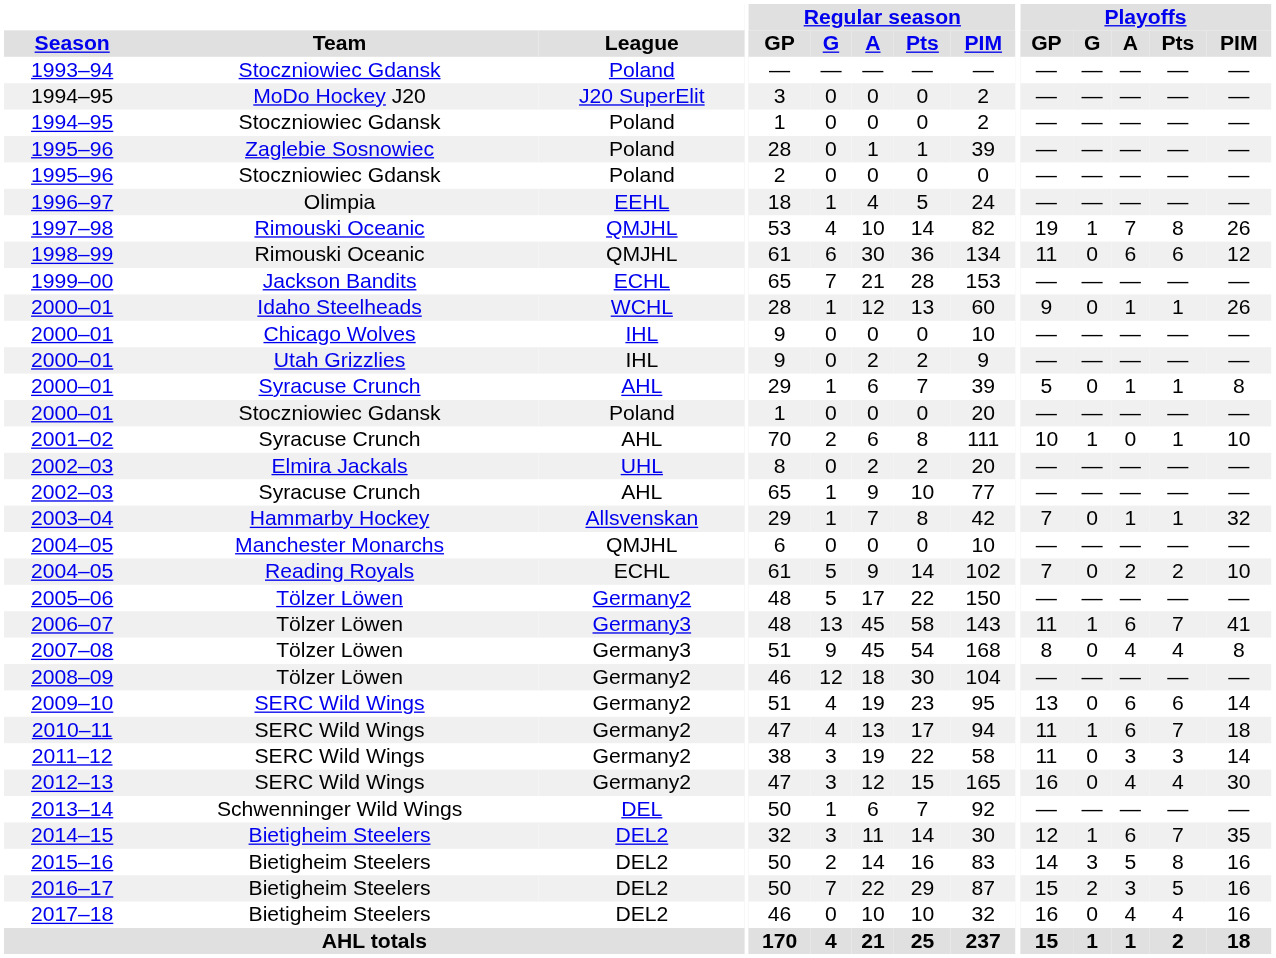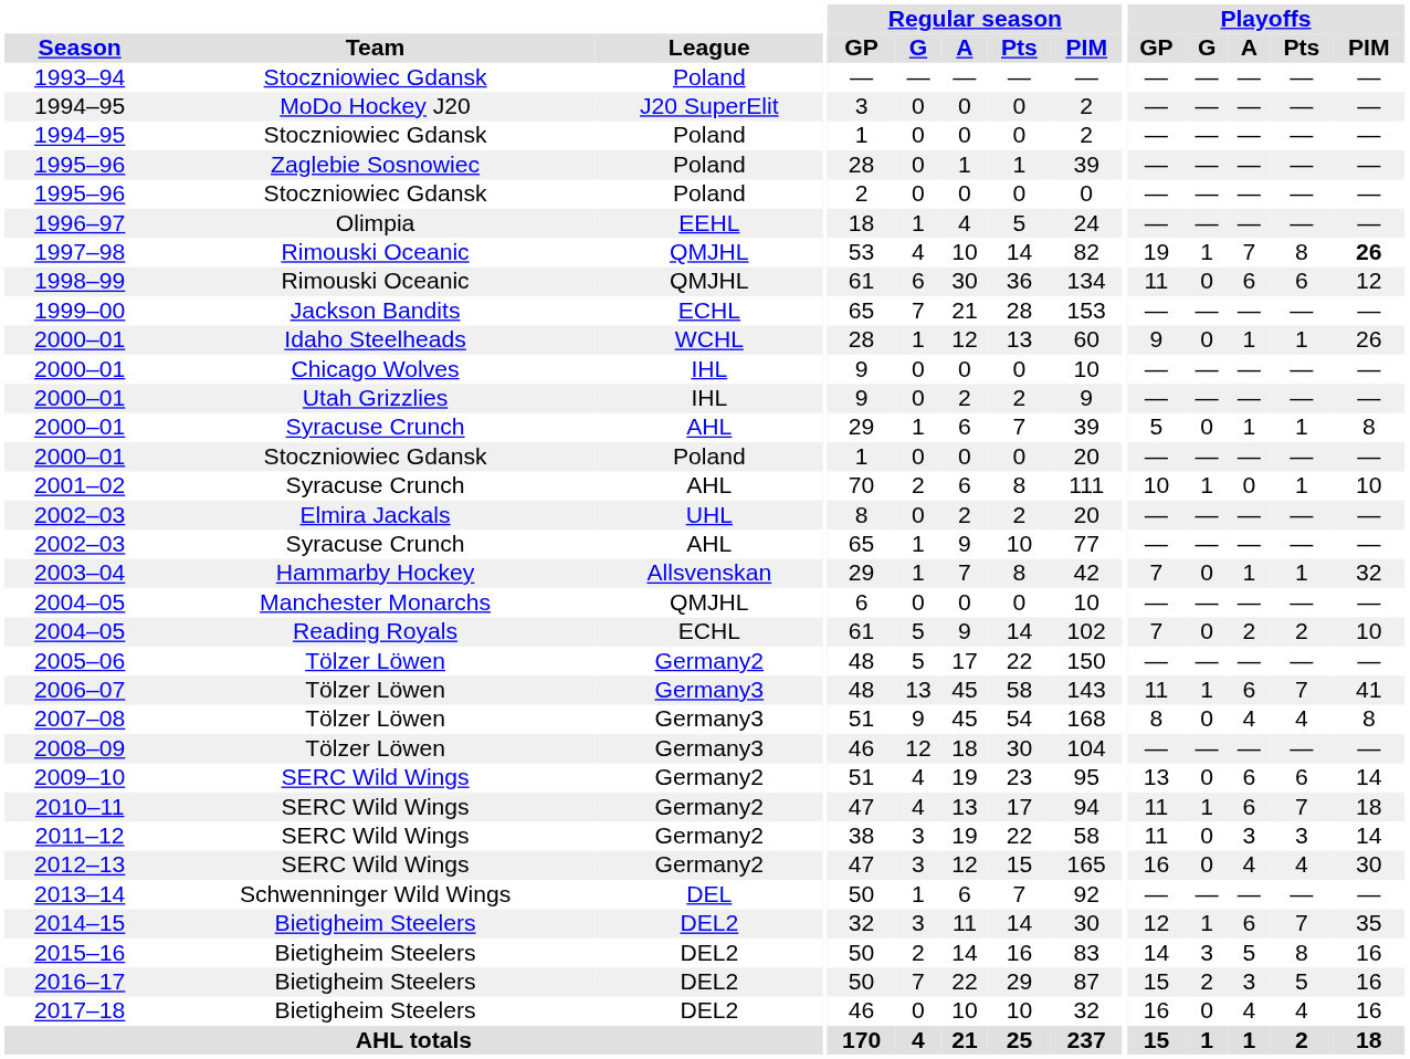 <table border="0" cellpadding="1" cellspacing="0" style="text-align:center; width:60em">
 <tr bgcolor="#e0e0e0">
 <th colspan="3" bgcolor="#ffffff"></th>
 <th rowspan="99" bgcolor="#ffffff"></th>
 <th colspan="5"><a href='#'>Regular season</a></th>
 <th rowspan="99" bgcolor="#ffffff"></th>
 <th colspan="5"><a href='#'>Playoffs</a></th>
 </tr>
 <tr bgcolor="#e0e0e0">
 <th><a href='#'>Season</a></th>
 <th>Team</th>
 <th>League</th>
 <th>GP</th>
 <th><a href='#'>G</a></th>
 <th><a href='#'>A</a></th>
 <th><a href='#'>Pts</a></th>
 <th><a href='#'>PIM</a></th>
 <th>GP</th>
 <th>G</th>
 <th>A</th>
 <th>Pts</th>
 <th>PIM</th>
 </tr>
 <tr>
 <td><a href='#'>1993–94</a></td>
 <td><a href='#'>Stoczniowiec Gdansk</a></td>
 <td><a href='#'>Poland</a></td>
 <td>—</td>
 <td>—</td>
 <td>—</td>
 <td>—</td>
 <td>—</td>
 <td>—</td>
 <td>—</td>
 <td>—</td>
 <td>—</td>
 <td>—</td>
 </tr>
 <tr bgcolor="#f0f0f0">
 <td>1994–95</td>
 <td><a href='#'>MoDo Hockey</a> J20</td>
 <td><a href='#'>J20 SuperElit</a></td>
 <td>3</td>
 <td>0</td>
 <td>0</td>
 <td>0</td>
 <td>2</td>
 <td>—</td>
 <td>—</td>
 <td>—</td>
 <td>—</td>
 <td>—</td>
 </tr>
 <tr>
 <td><a href='#'>1994–95</a></td>
 <td>Stoczniowiec Gdansk</td>
 <td>Poland</td>
 <td>1</td>
 <td>0</td>
 <td>0</td>
 <td>0</td>
 <td>2</td>
 <td>—</td>
 <td>—</td>
 <td>—</td>
 <td>—</td>
 <td>—</td>
 </tr>
 <tr bgcolor="#f0f0f0">
 <td><a href='#'>1995–96</a></td>
 <td><a href='#'>Zaglebie Sosnowiec</a></td>
 <td>Poland</td>
 <td>28</td>
 <td>0</td>
 <td>1</td>
 <td>1</td>
 <td>39</td>
 <td>—</td>
 <td>—</td>
 <td>—</td>
 <td>—</td>
 <td>—</td>
 </tr>
 <tr>
 <td><a href='#'>1995–96</a></td>
 <td>Stoczniowiec Gdansk</td>
 <td>Poland</td>
 <td>2</td>
 <td>0</td>
 <td>0</td>
 <td>0</td>
 <td>0</td>
 <td>—</td>
 <td>—</td>
 <td>—</td>
 <td>—</td>
 <td>—</td>
 </tr>
 <tr bgcolor="#f0f0f0">
 <td><a href='#'>1996–97</a></td>
 <td>Olimpia</td>
 <td><a href='#'>EEHL</a></td>
 <td>18</td>
 <td>1</td>
 <td>4</td>
 <td>5</td>
 <td>24</td>
 <td>—</td>
 <td>—</td>
 <td>—</td>
 <td>—</td>
 <td>—</td>
 </tr>
 <tr>
 <td><a href='#'>1997–98</a></td>
 <td><a href='#'>Rimouski Oceanic</a></td>
 <td><a href='#'>QMJHL</a></td>
 <td>53</td>
 <td>4</td>
 <td>10</td>
 <td>14</td>
 <td>82</td>
 <td>19</td>
 <td>1</td>
 <td>7</td>
 <td>8</td>
-<td>26</td>
+<td><strong>26</strong></td>
 </tr>
 <tr bgcolor="#f0f0f0">
 <td><a href='#'>1998–99</a></td>
 <td>Rimouski Oceanic</td>
 <td>QMJHL</td>
 <td>61</td>
 <td>6</td>
 <td>30</td>
 <td>36</td>
 <td>134</td>
 <td>11</td>
 <td>0</td>
 <td>6</td>
 <td>6</td>
 <td>12</td>
 </tr>
 <tr>
 <td><a href='#'>1999–00</a></td>
 <td><a href='#'>Jackson Bandits</a></td>
 <td><a href='#'>ECHL</a></td>
 <td>65</td>
 <td>7</td>
 <td>21</td>
 <td>28</td>
 <td>153</td>
 <td>—</td>
 <td>—</td>
 <td>—</td>
 <td>—</td>
 <td>—</td>
 </tr>
 <tr bgcolor="#f0f0f0">
 <td><a href='#'>2000–01</a></td>
 <td><a href='#'>Idaho Steelheads</a></td>
 <td><a href='#'>WCHL</a></td>
 <td>28</td>
 <td>1</td>
 <td>12</td>
 <td>13</td>
 <td>60</td>
 <td>9</td>
 <td>0</td>
 <td>1</td>
 <td>1</td>
 <td>26</td>
 </tr>
 <tr>
 <td><a href='#'>2000–01</a></td>
 <td><a href='#'>Chicago Wolves</a></td>
 <td><a href='#'>IHL</a></td>
 <td>9</td>
 <td>0</td>
 <td>0</td>
 <td>0</td>
 <td>10</td>
 <td>—</td>
 <td>—</td>
 <td>—</td>
 <td>—</td>
 <td>—</td>
 </tr>
 <tr bgcolor="#f0f0f0">
 <td><a href='#'>2000–01</a></td>
 <td><a href='#'>Utah Grizzlies</a></td>
 <td>IHL</td>
 <td>9</td>
 <td>0</td>
 <td>2</td>
 <td>2</td>
 <td>9</td>
 <td>—</td>
 <td>—</td>
 <td>—</td>
 <td>—</td>
 <td>—</td>
 </tr>
 <tr>
 <td><a href='#'>2000–01</a></td>
 <td><a href='#'>Syracuse Crunch</a></td>
 <td><a href='#'>AHL</a></td>
 <td>29</td>
 <td>1</td>
 <td>6</td>
 <td>7</td>
 <td>39</td>
 <td>5</td>
 <td>0</td>
 <td>1</td>
 <td>1</td>
 <td>8</td>
 </tr>
 <tr bgcolor="#f0f0f0">
 <td><a href='#'>2000–01</a></td>
 <td>Stoczniowiec Gdansk</td>
 <td>Poland</td>
 <td>1</td>
 <td>0</td>
 <td>0</td>
 <td>0</td>
 <td>20</td>
 <td>—</td>
 <td>—</td>
 <td>—</td>
 <td>—</td>
 <td>—</td>
 </tr>
 <tr>
 <td><a href='#'>2001–02</a></td>
 <td>Syracuse Crunch</td>
 <td>AHL</td>
 <td>70</td>
 <td>2</td>
 <td>6</td>
 <td>8</td>
 <td>111</td>
 <td>10</td>
 <td>1</td>
 <td>0</td>
 <td>1</td>
 <td>10</td>
 </tr>
 <tr bgcolor="#f0f0f0">
 <td><a href='#'>2002–03</a></td>
 <td><a href='#'>Elmira Jackals</a></td>
 <td><a href='#'>UHL</a></td>
 <td>8</td>
 <td>0</td>
 <td>2</td>
 <td>2</td>
 <td>20</td>
 <td>—</td>
 <td>—</td>
 <td>—</td>
 <td>—</td>
 <td>—</td>
 </tr>
 <tr>
 <td><a href='#'>2002–03</a></td>
 <td>Syracuse Crunch</td>
 <td>AHL</td>
 <td>65</td>
 <td>1</td>
 <td>9</td>
 <td>10</td>
 <td>77</td>
 <td>—</td>
 <td>—</td>
 <td>—</td>
 <td>—</td>
 <td>—</td>
 </tr>
 <tr bgcolor="#f0f0f0">
 <td><a href='#'>2003–04</a></td>
 <td><a href='#'>Hammarby Hockey</a></td>
 <td><a href='#'>Allsvenskan</a></td>
 <td>29</td>
 <td>1</td>
 <td>7</td>
 <td>8</td>
 <td>42</td>
 <td>7</td>
 <td>0</td>
 <td>1</td>
 <td>1</td>
 <td>32</td>
 </tr>
 <tr>
 <td><a href='#'>2004–05</a></td>
 <td><a href='#'>Manchester Monarchs</a></td>
 <td>QMJHL</td>
 <td>6</td>
 <td>0</td>
 <td>0</td>
 <td>0</td>
 <td>10</td>
 <td>—</td>
 <td>—</td>
 <td>—</td>
 <td>—</td>
 <td>—</td>
 </tr>
 <tr bgcolor="#f0f0f0">
 <td><a href='#'>2004–05</a></td>
 <td><a href='#'>Reading Royals</a></td>
 <td>ECHL</td>
 <td>61</td>
 <td>5</td>
 <td>9</td>
 <td>14</td>
 <td>102</td>
 <td>7</td>
 <td>0</td>
 <td>2</td>
 <td>2</td>
 <td>10</td>
 </tr>
 <tr>
 <td><a href='#'>2005–06</a></td>
 <td><a href='#'>Tölzer Löwen</a></td>
 <td><a href='#'>Germany2</a></td>
 <td>48</td>
 <td>5</td>
 <td>17</td>
 <td>22</td>
 <td>150</td>
 <td>—</td>
 <td>—</td>
 <td>—</td>
 <td>—</td>
 <td>—</td>
 </tr>
 <tr bgcolor="#f0f0f0">
 <td><a href='#'>2006–07</a></td>
 <td>Tölzer Löwen</td>
 <td><a href='#'>Germany3</a></td>
 <td>48</td>
 <td>13</td>
 <td>45</td>
 <td>58</td>
 <td>143</td>
 <td>11</td>
 <td>1</td>
 <td>6</td>
 <td>7</td>
 <td>41</td>
 </tr>
 <tr>
 <td><a href='#'>2007–08</a></td>
 <td>Tölzer Löwen</td>
 <td>Germany3</td>
 <td>51</td>
 <td>9</td>
 <td>45</td>
 <td>54</td>
 <td>168</td>
 <td>8</td>
 <td>0</td>
 <td>4</td>
 <td>4</td>
 <td>8</td>
 </tr>
 <tr bgcolor="#f0f0f0">
 <td><a href='#'>2008–09</a></td>
 <td>Tölzer Löwen</td>
-<td>Germany2</td>
+<td>Germany3</td>
 <td>46</td>
 <td>12</td>
 <td>18</td>
 <td>30</td>
 <td>104</td>
 <td>—</td>
 <td>—</td>
 <td>—</td>
 <td>—</td>
 <td>—</td>
 </tr>
 <tr>
 <td><a href='#'>2009–10</a></td>
 <td><a href='#'>SERC Wild Wings</a></td>
 <td>Germany2</td>
 <td>51</td>
 <td>4</td>
 <td>19</td>
 <td>23</td>
 <td>95</td>
 <td>13</td>
 <td>0</td>
 <td>6</td>
 <td>6</td>
 <td>14</td>
 </tr>
 <tr bgcolor="#f0f0f0">
 <td><a href='#'>2010–11</a></td>
 <td>SERC Wild Wings</td>
 <td>Germany2</td>
 <td>47</td>
 <td>4</td>
 <td>13</td>
 <td>17</td>
 <td>94</td>
 <td>11</td>
 <td>1</td>
 <td>6</td>
 <td>7</td>
 <td>18</td>
 </tr>
 <tr>
 <td><a href='#'>2011–12</a></td>
 <td>SERC Wild Wings</td>
 <td>Germany2</td>
 <td>38</td>
 <td>3</td>
 <td>19</td>
 <td>22</td>
 <td>58</td>
 <td>11</td>
 <td>0</td>
 <td>3</td>
 <td>3</td>
 <td>14</td>
 </tr>
 <tr bgcolor="#f0f0f0">
 <td><a href='#'>2012–13</a></td>
 <td>SERC Wild Wings</td>
 <td>Germany2</td>
 <td>47</td>
 <td>3</td>
 <td>12</td>
 <td>15</td>
 <td>165</td>
 <td>16</td>
 <td>0</td>
 <td>4</td>
 <td>4</td>
 <td>30</td>
 </tr>
 <tr>
 <td><a href='#'>2013–14</a></td>
 <td>Schwenninger Wild Wings</td>
 <td><a href='#'>DEL</a></td>
 <td>50</td>
 <td>1</td>
 <td>6</td>
 <td>7</td>
 <td>92</td>
 <td>—</td>
 <td>—</td>
 <td>—</td>
 <td>—</td>
 <td>—</td>
 </tr>
 <tr bgcolor="#f0f0f0">
 <td><a href='#'>2014–15</a></td>
 <td><a href='#'>Bietigheim Steelers</a></td>
 <td><a href='#'>DEL2</a></td>
 <td>32</td>
 <td>3</td>
 <td>11</td>
 <td>14</td>
 <td>30</td>
 <td>12</td>
 <td>1</td>
 <td>6</td>
 <td>7</td>
 <td>35</td>
 </tr>
 <tr>
 <td><a href='#'>2015–16</a></td>
 <td>Bietigheim Steelers</td>
 <td>DEL2</td>
 <td>50</td>
 <td>2</td>
 <td>14</td>
 <td>16</td>
 <td>83</td>
 <td>14</td>
 <td>3</td>
 <td>5</td>
 <td>8</td>
 <td>16</td>
 </tr>
 <tr bgcolor="#f0f0f0">
 <td><a href='#'>2016–17</a></td>
 <td>Bietigheim Steelers</td>
 <td>DEL2</td>
 <td>50</td>
 <td>7</td>
 <td>22</td>
 <td>29</td>
 <td>87</td>
 <td>15</td>
 <td>2</td>
 <td>3</td>
 <td>5</td>
 <td>16</td>
 </tr>
 <tr>
 <td><a href='#'>2017–18</a></td>
 <td>Bietigheim Steelers</td>
 <td>DEL2</td>
 <td>46</td>
 <td>0</td>
 <td>10</td>
 <td>10</td>
 <td>32</td>
 <td>16</td>
 <td>0</td>
 <td>4</td>
 <td>4</td>
 <td>16</td>
 </tr>
 <tr>
 </tr>
 <tr ALIGN="center" bgcolor="#e0e0e0">
 <th colspan="3">AHL totals</th>
 <th ALIGN="center">170</th>
 <th ALIGN="center">4</th>
 <th ALIGN="center">21</th>
 <th ALIGN="center">25</th>
 <th ALIGN="center">237</th>
 <th ALIGN="center">15</th>
 <th ALIGN="center">1</th>
 <th ALIGN="center">1</th>
 <th ALIGN="center">2</th>
 <th ALIGN="center">18</th>
 </tr>
 </table>
